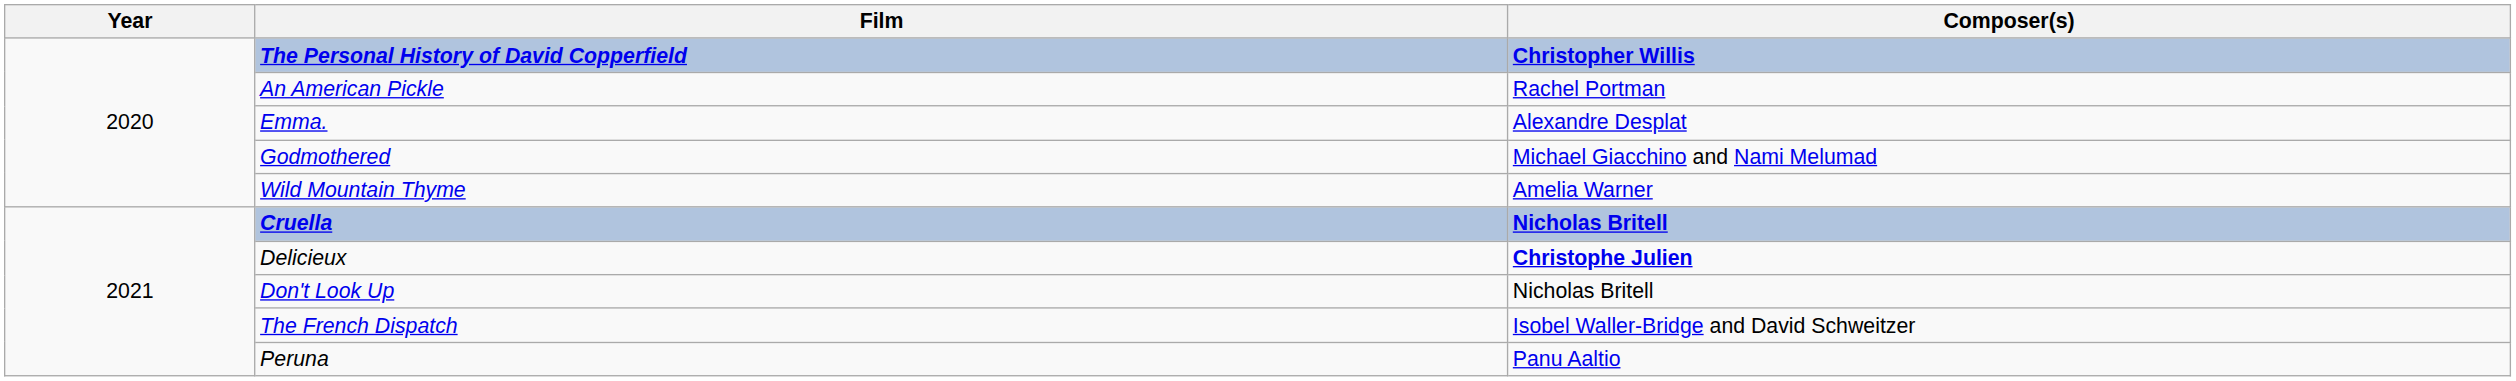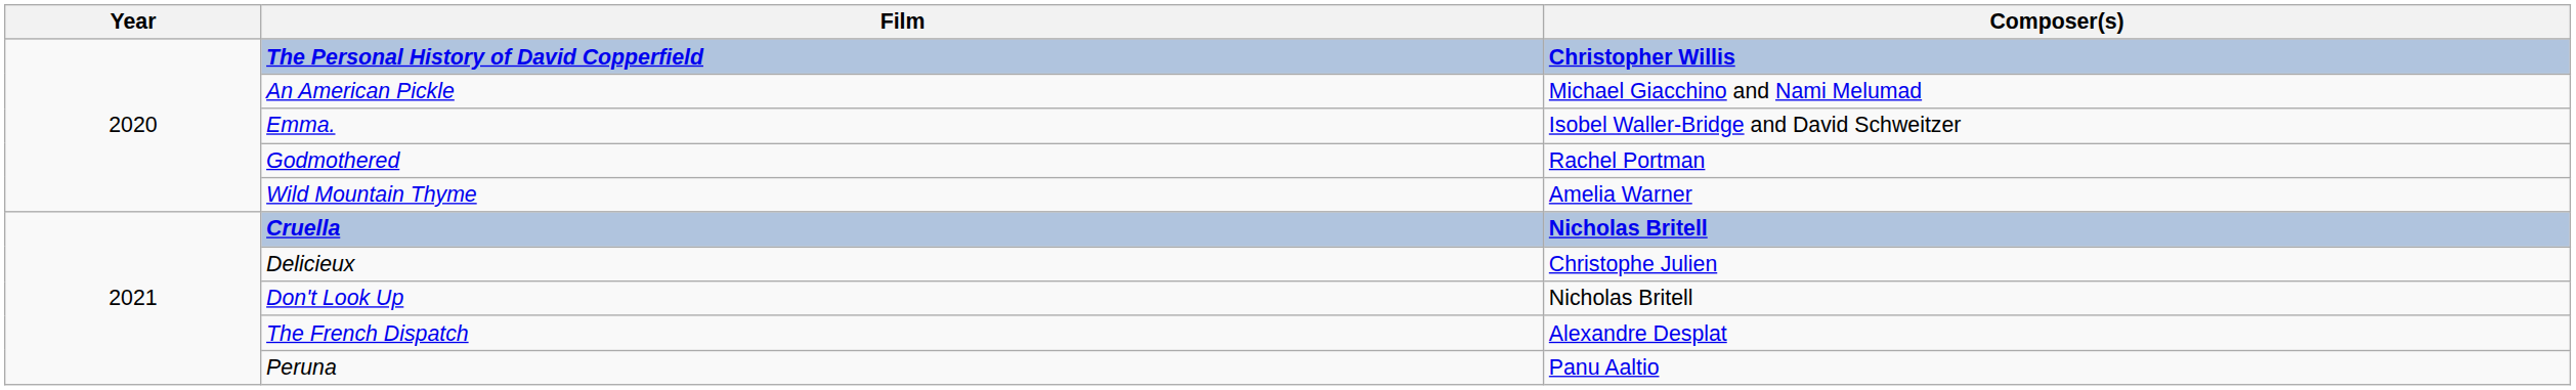 <table class="wikitable" width="95%" cellpadding="5">
 <tr>
 <th width="10%">Year</th>
 <th width="50%">Film</th>
 <th width="40%">Composer(s)</th>
 </tr>
 <tr>
 <td rowspan="5" style="text-align:center;">2020<br></td>
 <td style="background:#B0C4DE;"><strong><em><a href='#'>The Personal History of David Copperfield</a></em></strong></td>
 <td style="background:#B0C4DE;"><strong><a href='#'>Christopher Willis</a></strong></td>
 </tr>
 <tr>
 <td><em><a href='#'>An American Pickle</a></em></td>
-<td><a href='#'>Rachel Portman</a></td>
+<td><a href='#'>Michael Giacchino</a> and <a href='#'>Nami Melumad</a></td>
 </tr>
 <tr>
 <td><em><a href='#'>Emma.</a></em></td>
-<td><a href='#'>Alexandre Desplat</a></td>
+<td><a href='#'>Isobel Waller-Bridge</a> and David Schweitzer</td>
 </tr>
 <tr>
 <td><em><a href='#'>Godmothered</a></em></td>
-<td><a href='#'>Michael Giacchino</a> and <a href='#'>Nami Melumad</a></td>
+<td><a href='#'>Rachel Portman</a></td>
 </tr>
 <tr>
 <td><em><a href='#'>Wild Mountain Thyme</a></em></td>
 <td><a href='#'>Amelia Warner</a></td>
 </tr>
 <tr>
 <td rowspan="5" style="text-align:center;">2021<br></td>
 <td style="background:#B0C4DE;"><strong><em><a href='#'>Cruella</a></em></strong></td>
 <td style="background:#B0C4DE;"><strong><a href='#'>Nicholas Britell</a></strong></td>
 </tr>
 <tr>
 <td><em>Delicieux</em></td>
-<td><strong><a href='#'>Christophe Julien</a></strong></td>
+<td><a href='#'>Christophe Julien</a></td>
 </tr>
 <tr>
 <td><em><a href='#'>Don't Look Up</a></em></td>
 <td>Nicholas Britell</td>
 </tr>
 <tr>
 <td><em><a href='#'>The French Dispatch</a></em></td>
-<td><a href='#'>Isobel Waller-Bridge</a> and David Schweitzer</td>
+<td><a href='#'>Alexandre Desplat</a></td>
 </tr>
 <tr>
 <td><em>Peruna</em></td>
 <td><a href='#'>Panu Aaltio</a></td>
 </tr>
 </table>
